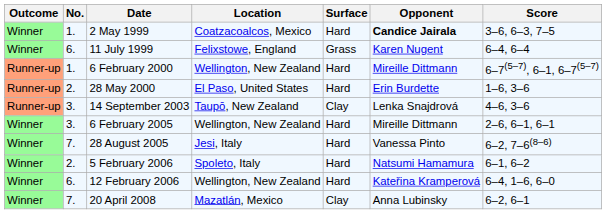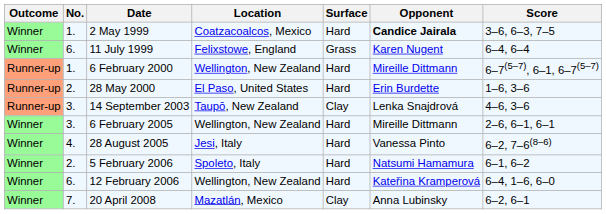 <table class="sortable wikitable">
 <tr>
 <th>Outcome</th>
 <th>No.</th>
 <th>Date</th>
 <th>Location</th>
 <th>Surface</th>
 <th>Opponent</th>
 <th>Score</th>
 </tr>
 <tr bgcolor="#f0f8ff">
 <td bgcolor="98FB98">Winner</td>
 <td>1.</td>
 <td>2 May 1999</td>
 <td><a href='#'>Coatzacoalcos</a>, Mexico</td>
 <td>Hard</td>
 <td><strong> Candice Jairala</strong></td>
 <td>3–6, 6–3, 7–5</td>
 </tr>
 <tr bgcolor="#f0f8ff">
 <td bgcolor="98FB98">Winner</td>
 <td>6.</td>
 <td>11 July 1999</td>
 <td><a href='#'>Felixstowe</a>, England</td>
 <td>Grass</td>
 <td> <a href='#'>Karen Nugent</a></td>
 <td>6–4, 6–4</td>
 </tr>
 <tr bgcolor="#f0f8ff">
 <td bgcolor="FFA07A">Runner-up</td>
 <td>1.</td>
 <td>6 February 2000</td>
 <td><a href='#'>Wellington</a>, New Zealand</td>
 <td>Hard</td>
 <td> <a href='#'>Mireille Dittmann</a></td>
 <td>6–7<sup>(5–7)</sup>, 6–1, 6–7<sup>(5–7)</sup></td>
 </tr>
 <tr bgcolor="#f0f8ff">
 <td bgcolor="FFA07A">Runner-up</td>
 <td>2.</td>
 <td>28 May 2000</td>
 <td><a href='#'>El Paso</a>, United States</td>
 <td>Hard</td>
 <td> <a href='#'>Erin Burdette</a></td>
 <td>1–6, 3–6</td>
 </tr>
 <tr bgcolor="#f0f8ff">
 <td bgcolor="FFA07A">Runner-up</td>
 <td>3.</td>
 <td>14 September 2003</td>
 <td><a href='#'>Taupō</a>, New Zealand</td>
 <td>Clay</td>
 <td> Lenka Snajdrová</td>
 <td>4–6, 3–6</td>
 </tr>
 <tr bgcolor="#f0f8ff">
 <td bgcolor="98FB98">Winner</td>
 <td>3.</td>
 <td>6 February 2005</td>
 <td>Wellington, New Zealand</td>
 <td>Hard</td>
 <td> Mireille Dittmann</td>
 <td>2–6, 6–1, 6–1</td>
 </tr>
 <tr bgcolor="#f0f8ff">
 <td bgcolor="98FB98">Winner</td>
-<td>7.</td>
+<td>4.</td>
 <td>28 August 2005</td>
 <td><a href='#'>Jesi</a>, Italy</td>
 <td>Hard</td>
 <td> Vanessa Pinto</td>
 <td>6–2, 7–6<sup>(8–6)</sup></td>
 </tr>
 <tr bgcolor="#f0f8ff">
 <td bgcolor="98FB98">Winner</td>
 <td>2.</td>
 <td>5 February 2006</td>
 <td><a href='#'>Spoleto</a>, Italy</td>
 <td>Hard</td>
 <td> <a href='#'>Natsumi Hamamura</a></td>
 <td>6–1, 6–2</td>
 </tr>
 <tr bgcolor="#f0f8ff">
 <td bgcolor="98FB98">Winner</td>
 <td>6.</td>
 <td>12 February 2006</td>
 <td>Wellington, New Zealand</td>
 <td>Hard</td>
 <td> <a href='#'>Kateřina Kramperová</a></td>
 <td>6–4, 1–6, 6–0</td>
 </tr>
 <tr bgcolor="#f0f8ff">
 <td bgcolor="98FB98">Winner</td>
 <td>7.</td>
 <td>20 April 2008</td>
 <td><a href='#'>Mazatlán</a>, Mexico</td>
 <td>Clay</td>
 <td> Anna Lubinsky</td>
 <td>6–2, 6–1</td>
 </tr>
 </table>
